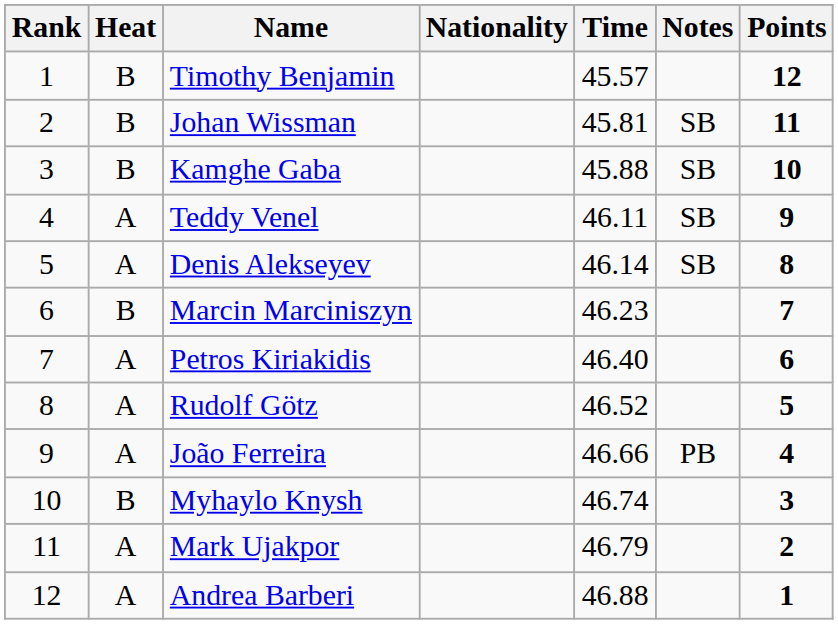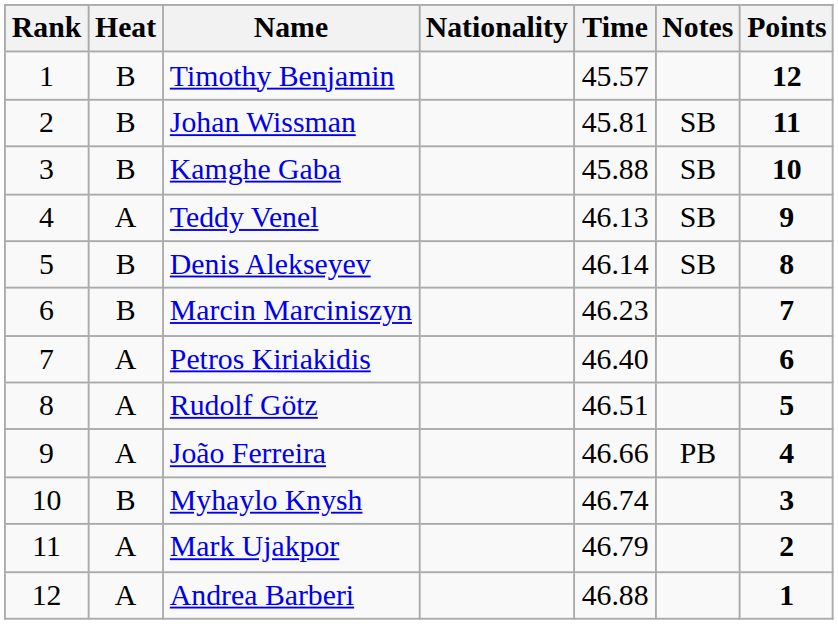 <table class="wikitable sortable" style="text-align:center">
 <tr>
 <th>Rank</th>
 <th>Heat</th>
 <th>Name</th>
 <th>Nationality</th>
 <th>Time</th>
 <th>Notes</th>
 <th>Points</th>
 </tr>
 <tr>
 <td>1</td>
 <td>B</td>
 <td align=left><a href='#'>Timothy Benjamin</a></td>
 <td align=left></td>
 <td>45.57</td>
 <td></td>
 <td><strong>12</strong></td>
 </tr>
 <tr>
 <td>2</td>
 <td>B</td>
 <td align=left><a href='#'>Johan Wissman</a></td>
 <td align=left></td>
 <td>45.81</td>
 <td>SB</td>
 <td><strong>11</strong></td>
 </tr>
 <tr>
 <td>3</td>
 <td>B</td>
 <td align=left><a href='#'>Kamghe Gaba</a></td>
 <td align=left></td>
 <td>45.88</td>
 <td>SB</td>
 <td><strong>10</strong></td>
 </tr>
 <tr>
 <td>4</td>
 <td>A</td>
 <td align=left><a href='#'>Teddy Venel</a></td>
 <td align=left></td>
-<td>46.11</td>
+<td>46.13</td>
 <td>SB</td>
 <td><strong>9</strong></td>
 </tr>
 <tr>
 <td>5</td>
-<td>A</td>
+<td>B</td>
 <td align=left><a href='#'>Denis Alekseyev</a></td>
 <td align=left></td>
 <td>46.14</td>
 <td>SB</td>
 <td><strong>8</strong></td>
 </tr>
 <tr>
 <td>6</td>
 <td>B</td>
 <td align=left><a href='#'>Marcin Marciniszyn</a></td>
 <td align=left></td>
 <td>46.23</td>
 <td></td>
 <td><strong>7</strong></td>
 </tr>
 <tr>
 <td>7</td>
 <td>A</td>
 <td align=left><a href='#'>Petros Kiriakidis</a></td>
 <td align=left></td>
 <td>46.40</td>
 <td></td>
 <td><strong>6</strong></td>
 </tr>
 <tr>
 <td>8</td>
 <td>A</td>
 <td align=left><a href='#'>Rudolf Götz</a></td>
 <td align=left></td>
-<td>46.52</td>
+<td>46.51</td>
 <td></td>
 <td><strong>5</strong></td>
 </tr>
 <tr>
 <td>9</td>
 <td>A</td>
 <td align=left><a href='#'>João Ferreira</a></td>
 <td align=left></td>
 <td>46.66</td>
 <td>PB</td>
 <td><strong>4</strong></td>
 </tr>
 <tr>
 <td>10</td>
 <td>B</td>
 <td align=left><a href='#'>Myhaylo Knysh</a></td>
 <td align=left></td>
 <td>46.74</td>
 <td></td>
 <td><strong>3</strong></td>
 </tr>
 <tr>
 <td>11</td>
 <td>A</td>
 <td align=left><a href='#'>Mark Ujakpor</a></td>
 <td align=left></td>
 <td>46.79</td>
 <td></td>
 <td><strong>2</strong></td>
 </tr>
 <tr>
 <td>12</td>
 <td>A</td>
 <td align=left><a href='#'>Andrea Barberi</a></td>
 <td align=left></td>
 <td>46.88</td>
 <td></td>
 <td><strong>1</strong></td>
 </tr>
 </table>
